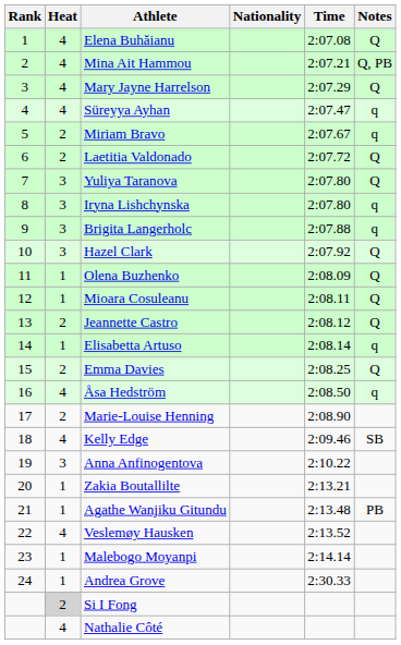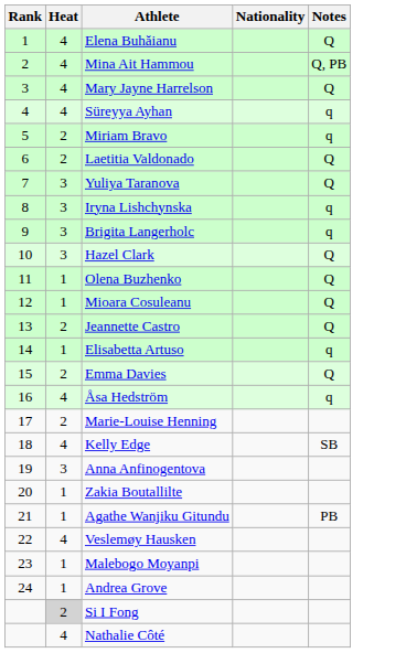 <table class="wikitable sortable" style="text-align:center;font-size:95%">
 <tr>
 <th>Rank</th>
 <th>Heat</th>
 <th>Athlete</th>
 <th>Nationality</th>
-<th>Time</th>
 <th>Notes</th>
 </tr>
 <tr bgcolor=ccffcc>
 <td>1</td>
 <td>4</td>
 <td align="left"><a href='#'>Elena Buhăianu</a></td>
 <td align=left></td>
-<td>2:07.08</td>
 <td>Q</td>
 </tr>
 <tr bgcolor=ccffcc>
 <td>2</td>
 <td>4</td>
 <td align="left"><a href='#'>Mina Ait Hammou</a></td>
 <td align=left></td>
-<td>2:07.21</td>
 <td>Q, PB</td>
 </tr>
 <tr bgcolor=ccffcc>
 <td>3</td>
 <td>4</td>
 <td align="left"><a href='#'>Mary Jayne Harrelson</a></td>
 <td align=left></td>
-<td>2:07.29</td>
 <td>Q</td>
 </tr>
 <tr bgcolor=ddffdd>
 <td>4</td>
 <td>4</td>
 <td align="left"><a href='#'>Süreyya Ayhan</a></td>
 <td align=left></td>
-<td>2:07.47</td>
 <td>q</td>
 </tr>
 <tr bgcolor=ccffcc>
 <td>5</td>
 <td>2</td>
 <td align="left"><a href='#'>Miriam Bravo</a></td>
 <td align=left></td>
-<td>2:07.67</td>
 <td>q</td>
 </tr>
 <tr bgcolor=ccffcc>
 <td>6</td>
 <td>2</td>
 <td align="left"><a href='#'>Laetitia Valdonado</a></td>
 <td align=left></td>
-<td>2:07.72</td>
 <td>Q</td>
 </tr>
 <tr bgcolor=ccffcc>
 <td>7</td>
 <td>3</td>
 <td align="left"><a href='#'>Yuliya Taranova</a></td>
 <td align=left></td>
-<td>2:07.80</td>
 <td>Q</td>
 </tr>
 <tr bgcolor=ccffcc>
 <td>8</td>
 <td>3</td>
 <td align="left"><a href='#'>Iryna Lishchynska</a></td>
 <td align=left></td>
-<td>2:07.80</td>
 <td>q</td>
 </tr>
 <tr bgcolor=ccffcc>
 <td>9</td>
 <td>3</td>
 <td align="left"><a href='#'>Brigita Langerholc</a></td>
 <td align=left></td>
-<td>2:07.88</td>
 <td>q</td>
 </tr>
 <tr bgcolor=ddffdd>
 <td>10</td>
 <td>3</td>
 <td align="left"><a href='#'>Hazel Clark</a></td>
 <td align=left></td>
-<td>2:07.92</td>
 <td>Q</td>
 </tr>
 <tr bgcolor=ccffcc>
 <td>11</td>
 <td>1</td>
 <td align="left"><a href='#'>Olena Buzhenko</a></td>
 <td align=left></td>
-<td>2:08.09</td>
 <td>Q</td>
 </tr>
 <tr bgcolor=ccffcc>
 <td>12</td>
 <td>1</td>
 <td align="left"><a href='#'>Mioara Cosuleanu</a></td>
 <td align=left></td>
-<td>2:08.11</td>
 <td>Q</td>
 </tr>
 <tr bgcolor=ccffcc>
 <td>13</td>
 <td>2</td>
 <td align="left"><a href='#'>Jeannette Castro</a></td>
 <td align=left></td>
-<td>2:08.12</td>
 <td>Q</td>
 </tr>
 <tr bgcolor=ccffcc>
 <td>14</td>
 <td>1</td>
 <td align="left"><a href='#'>Elisabetta Artuso</a></td>
 <td align=left></td>
-<td>2:08.14</td>
 <td>q</td>
 </tr>
 <tr bgcolor=ddffdd>
 <td>15</td>
 <td>2</td>
 <td align="left"><a href='#'>Emma Davies</a></td>
 <td align=left></td>
-<td>2:08.25</td>
 <td>Q</td>
 </tr>
 <tr bgcolor=ddffdd>
 <td>16</td>
 <td>4</td>
 <td align="left"><a href='#'>Åsa Hedström</a></td>
 <td align=left></td>
-<td>2:08.50</td>
 <td>q</td>
 </tr>
 <tr>
 <td>17</td>
 <td>2</td>
 <td align="left"><a href='#'>Marie-Louise Henning</a></td>
 <td align=left></td>
-<td>2:08.90</td>
 <td></td>
 </tr>
 <tr>
 <td>18</td>
 <td>4</td>
 <td align="left"><a href='#'>Kelly Edge</a></td>
 <td align=left></td>
-<td>2:09.46</td>
 <td>SB</td>
 </tr>
 <tr>
 <td>19</td>
 <td>3</td>
 <td align="left"><a href='#'>Anna Anfinogentova</a></td>
 <td align=left></td>
-<td>2:10.22</td>
 <td></td>
 </tr>
 <tr>
 <td>20</td>
 <td>1</td>
 <td align="left"><a href='#'>Zakia Boutallilte</a></td>
 <td align=left></td>
-<td>2:13.21</td>
 <td></td>
 </tr>
 <tr>
 <td>21</td>
 <td>1</td>
 <td align="left"><a href='#'>Agathe Wanjiku Gitundu</a></td>
 <td align=left></td>
-<td>2:13.48</td>
 <td>PB</td>
 </tr>
 <tr>
 <td>22</td>
 <td>4</td>
 <td align="left"><a href='#'>Veslemøy Hausken</a></td>
 <td align=left></td>
-<td>2:13.52</td>
 <td></td>
 </tr>
 <tr>
 <td>23</td>
 <td>1</td>
 <td align="left"><a href='#'>Malebogo Moyanpi</a></td>
 <td align=left></td>
-<td>2:14.14</td>
 <td></td>
 </tr>
 <tr>
 <td>24</td>
 <td>1</td>
 <td align="left"><a href='#'>Andrea Grove</a></td>
 <td align=left></td>
-<td>2:30.33</td>
 <td></td>
 </tr>
 <tr>
 <td></td>
 <td style="background: lightgrey;">2</td>
 <td align="left"><a href='#'>Si I Fong</a></td>
 <td align=left></td>
 <td></td>
-<td></td>
 </tr>
 <tr>
 <td></td>
 <td>4</td>
 <td align="left"><a href='#'>Nathalie Côté</a></td>
 <td align=left></td>
 <td></td>
-<td></td>
 </tr>
 </table>
